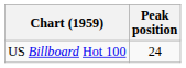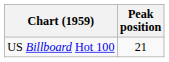 <table class="wikitable">
 <tr>
 <th>Chart (1959)</th>
 <th>Peak<br>position</th>
 </tr>
 <tr>
 <td>US <em><a href='#'>Billboard</a></em> <a href='#'>Hot 100</a></td>
-<td style="text-align:center;">24</td>
+<td style="text-align:center;">21</td>
 </tr>
 </table>
